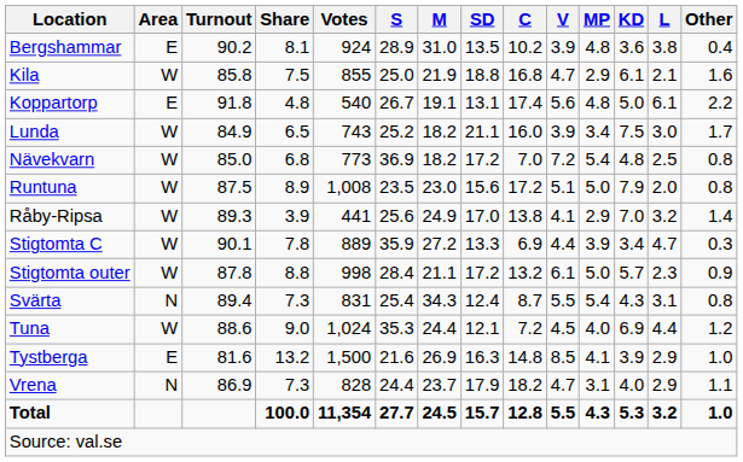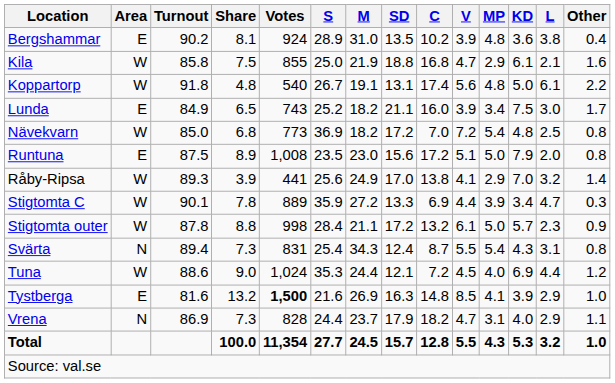 <table class="wikitable sortable" style=text-align:right>
 <tr>
 <th>Location</th>
 <th>Area</th>
 <th>Turnout</th>
 <th>Share</th>
 <th>Votes</th>
 <th><a href='#'>S</a></th>
 <th><a href='#'>M</a></th>
 <th><a href='#'>SD</a></th>
 <th><a href='#'>C</a></th>
 <th><a href='#'>V</a></th>
 <th><a href='#'>MP</a></th>
 <th><a href='#'>KD</a></th>
 <th><a href='#'>L</a></th>
 <th>Other</th>
 </tr>
 <tr>
 <td align=left><a href='#'>Bergshammar</a></td>
 <td>E</td>
 <td>90.2</td>
 <td>8.1</td>
 <td>924</td>
 <td>28.9</td>
 <td>31.0</td>
 <td>13.5</td>
 <td>10.2</td>
 <td>3.9</td>
 <td>4.8</td>
 <td>3.6</td>
 <td>3.8</td>
 <td>0.4</td>
 </tr>
 <tr>
 <td align=left><a href='#'>Kila</a></td>
 <td>W</td>
 <td>85.8</td>
 <td>7.5</td>
 <td>855</td>
 <td>25.0</td>
 <td>21.9</td>
 <td>18.8</td>
 <td>16.8</td>
 <td>4.7</td>
 <td>2.9</td>
 <td>6.1</td>
 <td>2.1</td>
 <td>1.6</td>
 </tr>
 <tr>
 <td align=left><a href='#'>Koppartorp</a></td>
-<td>E</td>
+<td>W</td>
 <td>91.8</td>
 <td>4.8</td>
 <td>540</td>
 <td>26.7</td>
 <td>19.1</td>
 <td>13.1</td>
 <td>17.4</td>
 <td>5.6</td>
 <td>4.8</td>
 <td>5.0</td>
 <td>6.1</td>
 <td>2.2</td>
 </tr>
 <tr>
 <td align=left><a href='#'>Lunda</a></td>
-<td>W</td>
+<td>E</td>
 <td>84.9</td>
 <td>6.5</td>
 <td>743</td>
 <td>25.2</td>
 <td>18.2</td>
 <td>21.1</td>
 <td>16.0</td>
 <td>3.9</td>
 <td>3.4</td>
 <td>7.5</td>
 <td>3.0</td>
 <td>1.7</td>
 </tr>
 <tr>
 <td align=left><a href='#'>Nävekvarn</a></td>
 <td>W</td>
 <td>85.0</td>
 <td>6.8</td>
 <td>773</td>
 <td>36.9</td>
 <td>18.2</td>
 <td>17.2</td>
 <td>7.0</td>
 <td>7.2</td>
 <td>5.4</td>
 <td>4.8</td>
 <td>2.5</td>
 <td>0.8</td>
 </tr>
 <tr>
 <td align=left><a href='#'>Runtuna</a></td>
-<td>W</td>
+<td>E</td>
 <td>87.5</td>
 <td>8.9</td>
 <td>1,008</td>
 <td>23.5</td>
 <td>23.0</td>
 <td>15.6</td>
 <td>17.2</td>
 <td>5.1</td>
 <td>5.0</td>
 <td>7.9</td>
 <td>2.0</td>
 <td>0.8</td>
 </tr>
 <tr>
 <td align=left>Råby-Ripsa</td>
 <td>W</td>
 <td>89.3</td>
 <td>3.9</td>
 <td>441</td>
 <td>25.6</td>
 <td>24.9</td>
 <td>17.0</td>
 <td>13.8</td>
 <td>4.1</td>
 <td>2.9</td>
 <td>7.0</td>
 <td>3.2</td>
 <td>1.4</td>
 </tr>
 <tr>
 <td align=left><a href='#'>Stigtomta C</a></td>
 <td>W</td>
 <td>90.1</td>
 <td>7.8</td>
 <td>889</td>
 <td>35.9</td>
 <td>27.2</td>
 <td>13.3</td>
 <td>6.9</td>
 <td>4.4</td>
 <td>3.9</td>
 <td>3.4</td>
 <td>4.7</td>
 <td>0.3</td>
 </tr>
 <tr>
 <td align=left><a href='#'>Stigtomta outer</a></td>
 <td>W</td>
 <td>87.8</td>
 <td>8.8</td>
 <td>998</td>
 <td>28.4</td>
 <td>21.1</td>
 <td>17.2</td>
 <td>13.2</td>
 <td>6.1</td>
 <td>5.0</td>
 <td>5.7</td>
 <td>2.3</td>
 <td>0.9</td>
 </tr>
 <tr>
 <td align=left><a href='#'>Svärta</a></td>
 <td>N</td>
 <td>89.4</td>
 <td>7.3</td>
 <td>831</td>
 <td>25.4</td>
 <td>34.3</td>
 <td>12.4</td>
 <td>8.7</td>
 <td>5.5</td>
 <td>5.4</td>
 <td>4.3</td>
 <td>3.1</td>
 <td>0.8</td>
 </tr>
 <tr>
 <td align=left><a href='#'>Tuna</a></td>
 <td>W</td>
 <td>88.6</td>
 <td>9.0</td>
 <td>1,024</td>
 <td>35.3</td>
 <td>24.4</td>
 <td>12.1</td>
 <td>7.2</td>
 <td>4.5</td>
 <td>4.0</td>
 <td>6.9</td>
 <td>4.4</td>
 <td>1.2</td>
 </tr>
 <tr>
 <td align=left><a href='#'>Tystberga</a></td>
 <td>E</td>
 <td>81.6</td>
 <td>13.2</td>
-<td>1,500</td>
+<td><strong>1,500</strong></td>
 <td>21.6</td>
 <td>26.9</td>
 <td>16.3</td>
 <td>14.8</td>
 <td>8.5</td>
 <td>4.1</td>
 <td>3.9</td>
 <td>2.9</td>
 <td>1.0</td>
 </tr>
 <tr>
 <td align=left><a href='#'>Vrena</a></td>
 <td>N</td>
 <td>86.9</td>
 <td>7.3</td>
 <td>828</td>
 <td>24.4</td>
 <td>23.7</td>
 <td>17.9</td>
 <td>18.2</td>
 <td>4.7</td>
 <td>3.1</td>
 <td>4.0</td>
 <td>2.9</td>
 <td>1.1</td>
 </tr>
 <tr>
 <td align=left><strong>Total</strong></td>
 <td></td>
 <td></td>
 <td><strong>100.0</strong></td>
 <td><strong>11,354</strong></td>
 <td><strong>27.7</strong></td>
 <td><strong>24.5</strong></td>
 <td><strong>15.7</strong></td>
 <td><strong>12.8</strong></td>
 <td><strong>5.5</strong></td>
 <td><strong>4.3</strong></td>
 <td><strong>5.3</strong></td>
 <td><strong>3.2</strong></td>
 <td><strong>1.0</strong></td>
 </tr>
 <tr>
 <td align=left colspan=14>Source: val.se </td>
 </tr>
 </table>
